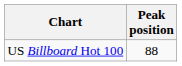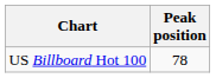 <table class="wikitable">
 <tr>
 <th>Chart</th>
 <th>Peak<br>position</th>
 </tr>
 <tr>
 <td>US <a href='#'><em>Billboard</em> Hot 100</a></td>
-<td align="center">88</td>
+<td align="center">78</td>
 </tr>
 </table>
